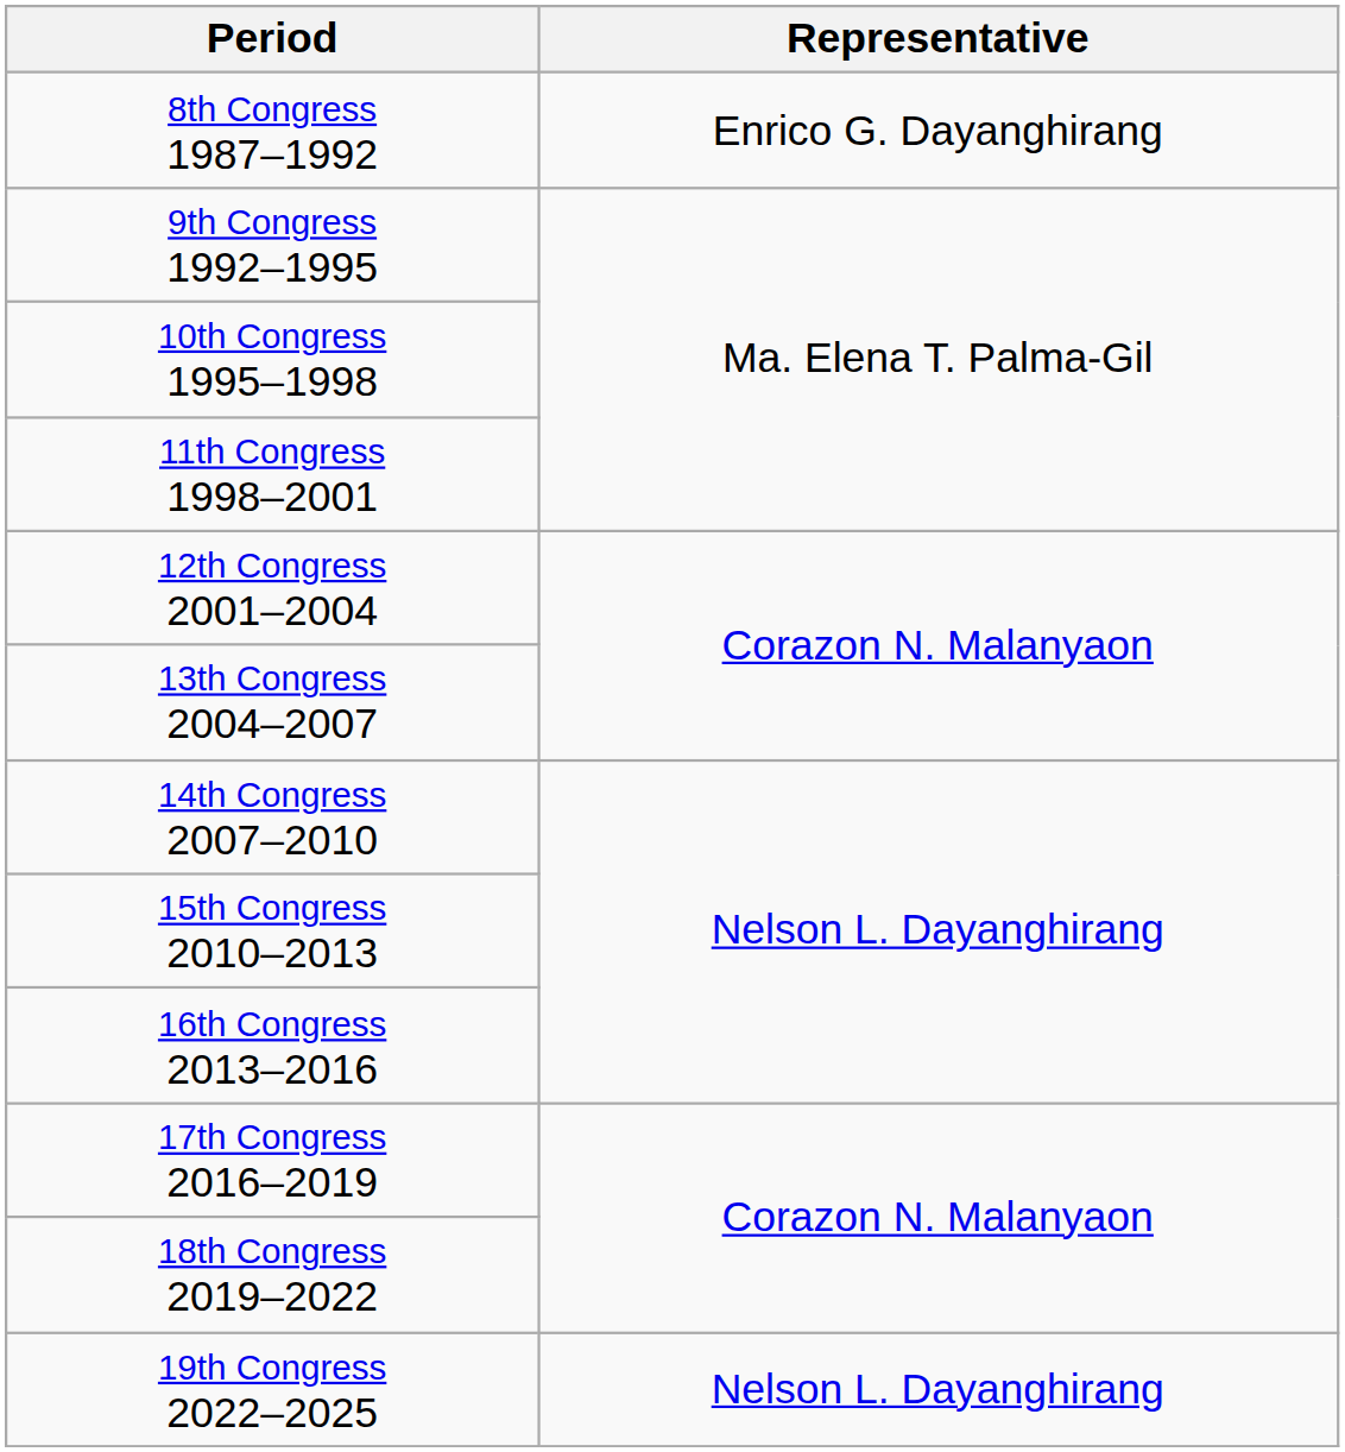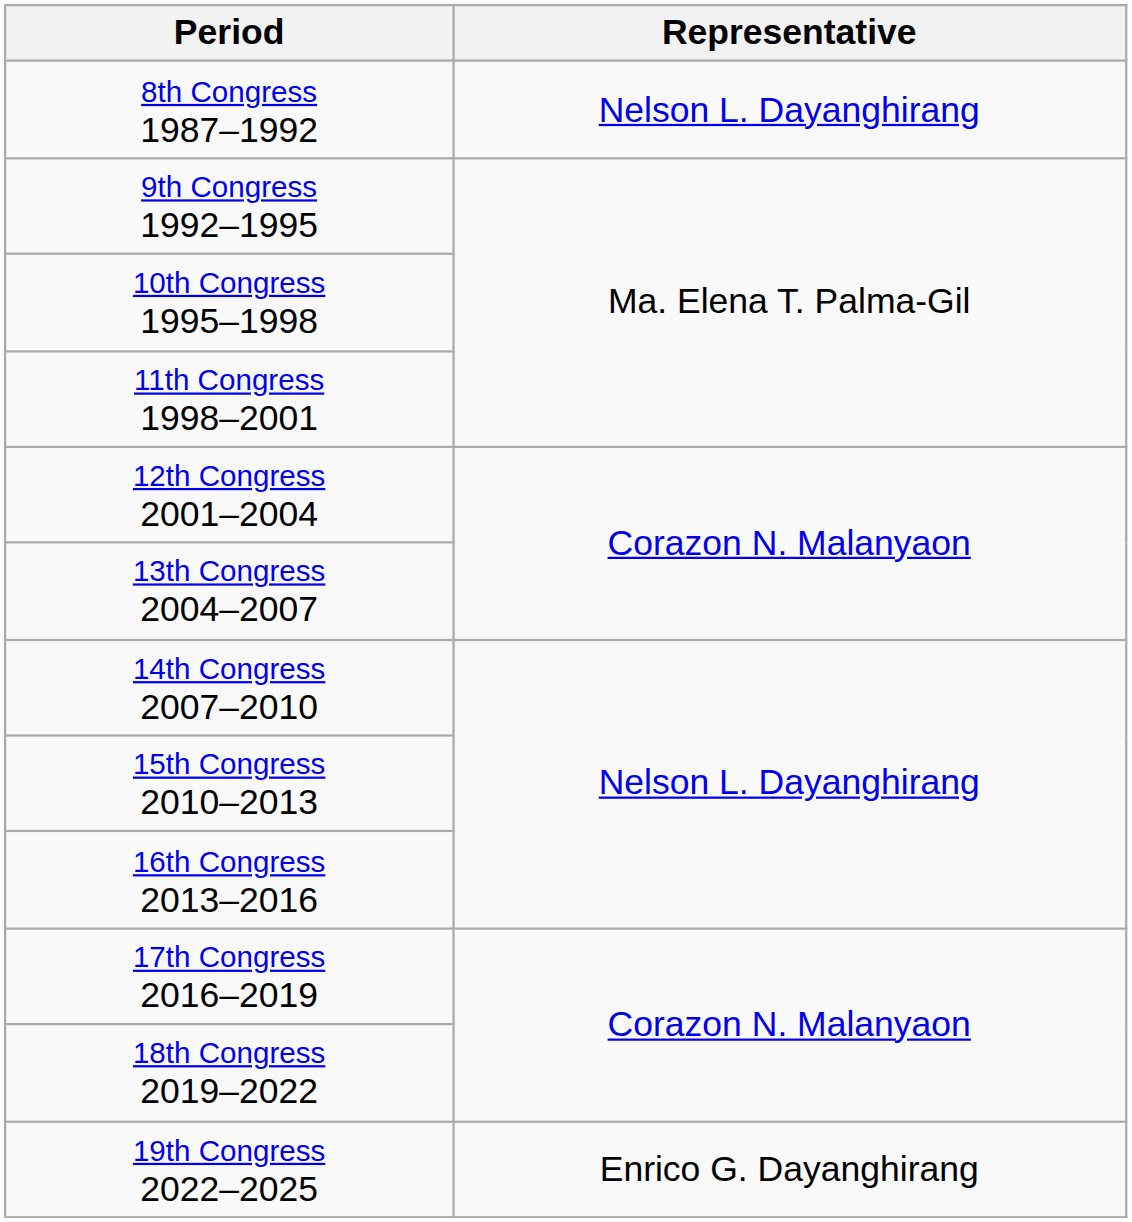 <table class="wikitable" style="text-align:center; width:40%;">
 <tr>
 <th width="40%">Period</th>
 <th>Representative</th>
 </tr>
 <tr>
 <td><small><a href='#'>8th Congress</a></small><br>1987–1992</td>
-<td>Enrico G. Dayanghirang</td>
+<td><a href='#'>Nelson L. Dayanghirang</a></td>
 </tr>
 <tr>
 <td><small><a href='#'>9th Congress</a></small><br>1992–1995</td>
 <td rowspan="3">Ma. Elena T. Palma-Gil</td>
 </tr>
 <tr>
 <td><small><a href='#'>10th Congress</a></small><br>1995–1998</td>
 </tr>
 <tr>
 <td><small><a href='#'>11th Congress</a></small><br>1998–2001</td>
 </tr>
 <tr>
 <td><small><a href='#'>12th Congress</a></small><br>2001–2004</td>
 <td rowspan="2"><a href='#'>Corazon N. Malanyaon</a></td>
 </tr>
 <tr>
 <td><small><a href='#'>13th Congress</a></small><br>2004–2007</td>
 </tr>
 <tr>
 <td><small><a href='#'>14th Congress</a></small><br>2007–2010</td>
 <td rowspan="3"><a href='#'>Nelson L. Dayanghirang</a></td>
 </tr>
 <tr>
 <td><small><a href='#'>15th Congress</a></small><br>2010–2013</td>
 </tr>
 <tr>
 <td><small><a href='#'>16th Congress</a></small><br>2013–2016</td>
 </tr>
 <tr>
 <td><small><a href='#'>17th Congress</a></small><br>2016–2019</td>
 <td rowspan="2"><a href='#'>Corazon N. Malanyaon</a></td>
 </tr>
 <tr>
 <td><small><a href='#'>18th Congress</a></small><br>2019–2022</td>
 </tr>
 <tr>
 <td><small><a href='#'>19th Congress</a></small><br>2022–2025</td>
-<td><a href='#'>Nelson L. Dayanghirang</a></td>
+<td>Enrico G. Dayanghirang</td>
 </tr>
 </table>
